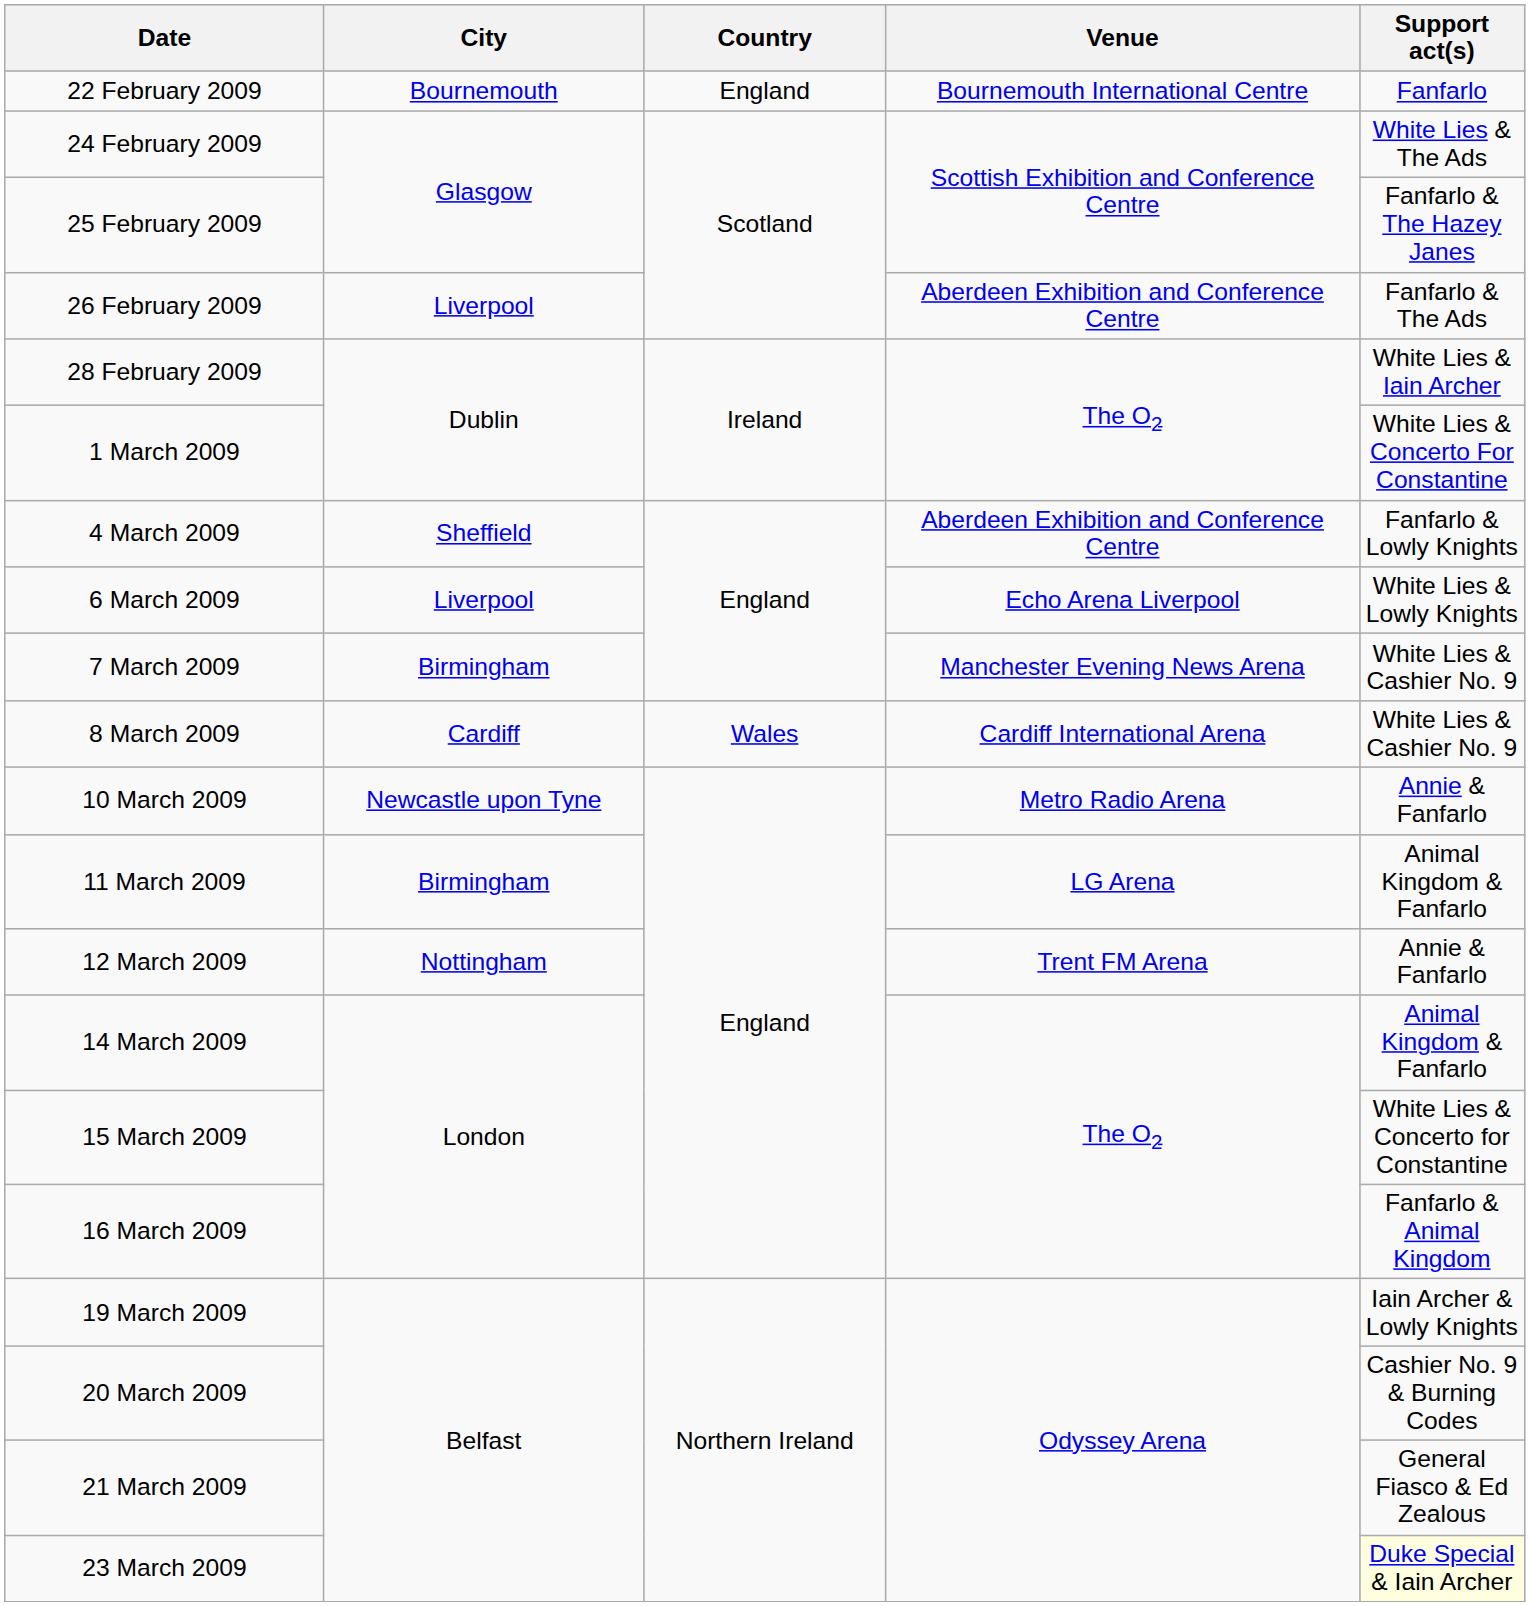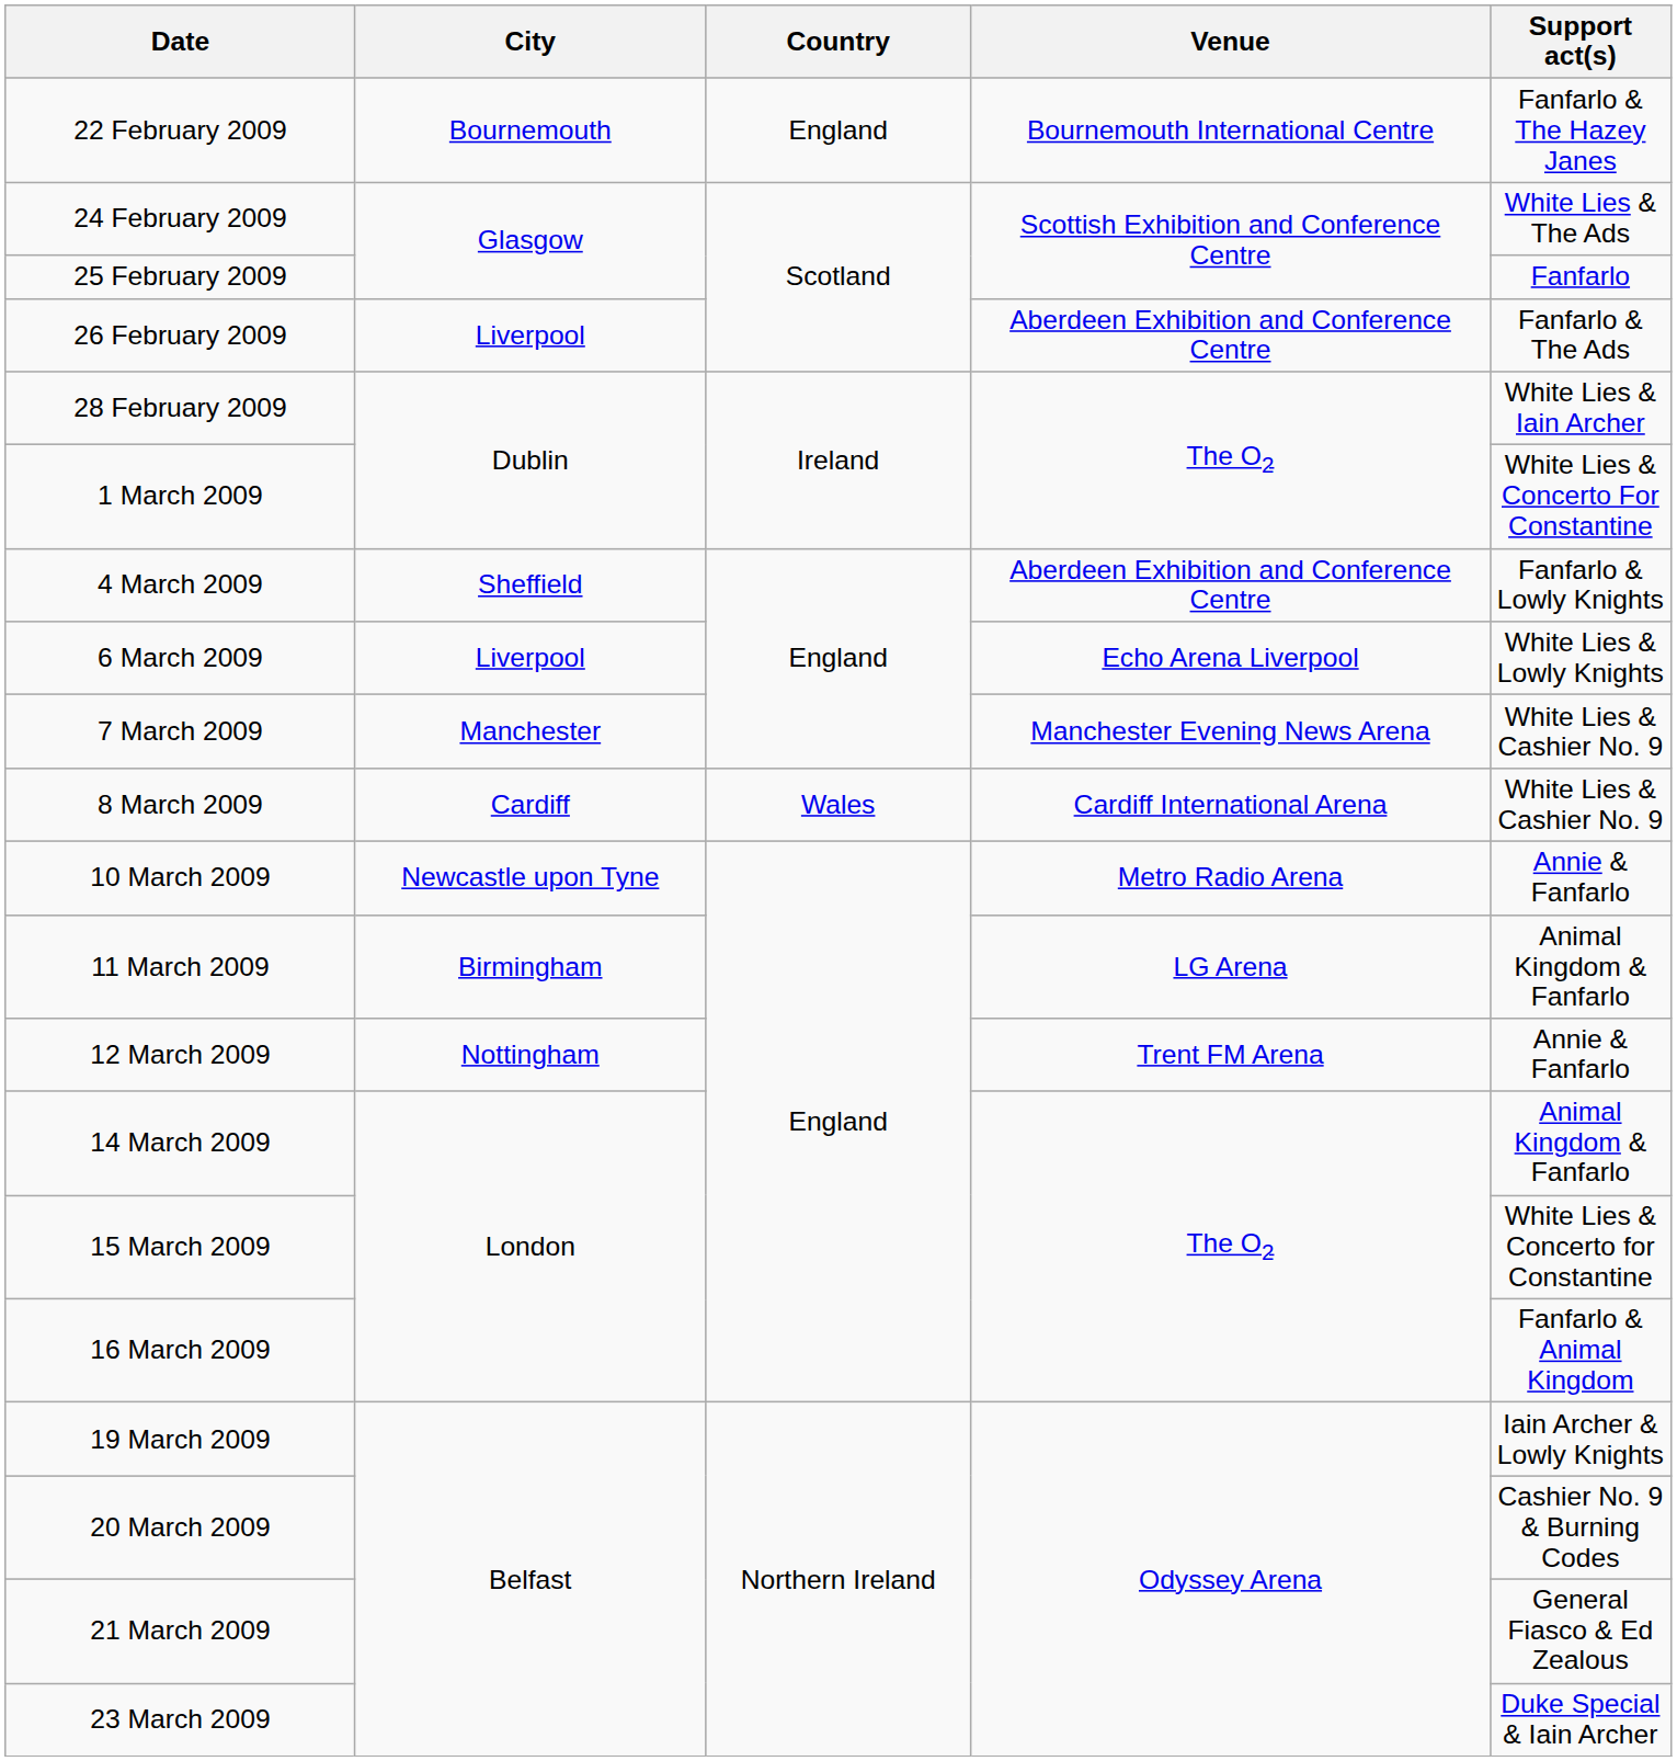 <table class="wikitable" style="text-align:center;">
 <tr>
 <th style="width:200px;">Date</th>
 <th style="width:200px;">City</th>
 <th style="width:150px;">Country</th>
 <th style="width:300px;">Venue</th>
 <th style="width:100px;">Support act(s)</th>
 </tr>
 <tr>
 <td>22 February 2009</td>
 <td><a href='#'>Bournemouth</a></td>
 <td>England</td>
 <td><a href='#'>Bournemouth International Centre</a></td>
-<td><a href='#'>Fanfarlo</a></td>
+<td>Fanfarlo & <a href='#'>The Hazey Janes</a></td>
 </tr>
 <tr>
 <td>24 February 2009</td>
 <td rowspan="2"><a href='#'>Glasgow</a></td>
 <td rowspan="3">Scotland</td>
 <td rowspan="2"><a href='#'>Scottish Exhibition and Conference Centre</a></td>
 <td><a href='#'>White Lies</a> & The Ads</td>
 </tr>
 <tr>
 <td>25 February 2009</td>
-<td>Fanfarlo & <a href='#'>The Hazey Janes</a></td>
+<td><a href='#'>Fanfarlo</a></td>
 </tr>
 <tr>
 <td>26 February 2009</td>
 <td><a href='#'>Liverpool</a></td>
 <td><a href='#'>Aberdeen Exhibition and Conference Centre</a></td>
 <td>Fanfarlo & The Ads</td>
 </tr>
 <tr>
 <td>28 February 2009</td>
 <td rowspan="2">Dublin</td>
 <td rowspan="2">Ireland</td>
 <td rowspan="2"><a href='#'>The O<sub>2</sub></a></td>
 <td>White Lies & <a href='#'>Iain Archer</a></td>
 </tr>
 <tr>
 <td>1 March 2009</td>
 <td>White Lies & <a href='#'>Concerto For Constantine</a></td>
 </tr>
 <tr>
 <td>4 March 2009</td>
 <td><a href='#'>Sheffield</a></td>
 <td rowspan="3">England</td>
 <td><a href='#'>Aberdeen Exhibition and Conference Centre</a></td>
 <td>Fanfarlo & Lowly Knights</td>
 </tr>
 <tr>
 <td>6 March 2009</td>
 <td><a href='#'>Liverpool</a></td>
 <td><a href='#'>Echo Arena Liverpool</a></td>
 <td>White Lies & Lowly Knights</td>
 </tr>
 <tr>
 <td>7 March 2009</td>
-<td><a href='#'>Birmingham</a></td>
+<td><a href='#'>Manchester</a></td>
 <td><a href='#'>Manchester Evening News Arena</a></td>
 <td>White Lies & Cashier No. 9</td>
 </tr>
 <tr>
 <td>8 March 2009</td>
 <td><a href='#'>Cardiff</a></td>
 <td><a href='#'>Wales</a></td>
 <td><a href='#'>Cardiff International Arena</a></td>
 <td>White Lies & Cashier No. 9</td>
 </tr>
 <tr>
 <td>10 March 2009</td>
 <td><a href='#'>Newcastle upon Tyne</a></td>
 <td rowspan="6">England</td>
 <td><a href='#'>Metro Radio Arena</a></td>
 <td><a href='#'>Annie</a> & Fanfarlo</td>
 </tr>
 <tr>
 <td>11 March 2009</td>
 <td><a href='#'>Birmingham</a></td>
 <td><a href='#'>LG Arena</a></td>
 <td>Animal Kingdom & Fanfarlo</td>
 </tr>
 <tr>
 <td>12 March 2009</td>
 <td><a href='#'>Nottingham</a></td>
 <td><a href='#'>Trent FM Arena</a></td>
 <td>Annie & Fanfarlo</td>
 </tr>
 <tr>
 <td>14 March 2009</td>
 <td rowspan="3">London</td>
 <td rowspan="3"><a href='#'>The O<sub>2</sub></a></td>
 <td><a href='#'>Animal Kingdom</a> & Fanfarlo</td>
 </tr>
 <tr>
 <td>15 March 2009</td>
 <td>White Lies & Concerto for Constantine</td>
 </tr>
 <tr>
 <td>16 March 2009</td>
 <td>Fanfarlo & <a href='#'>Animal Kingdom</a></td>
 </tr>
 <tr>
 <td>19 March 2009</td>
 <td rowspan="4">Belfast</td>
 <td rowspan="4">Northern Ireland</td>
 <td rowspan="4"><a href='#'>Odyssey Arena</a></td>
 <td>Iain Archer & Lowly Knights</td>
 </tr>
 <tr>
 <td>20 March 2009</td>
 <td>Cashier No. 9 & Burning Codes</td>
 </tr>
 <tr>
 <td>21 March 2009</td>
 <td>General Fiasco & Ed Zealous</td>
 </tr>
 <tr>
 <td>23 March 2009</td>
-<td style="background: lightyellow;"><a href='#'>Duke Special</a> & Iain Archer</td>
+<td><a href='#'>Duke Special</a> & Iain Archer</td>
 </tr>
 </table>
